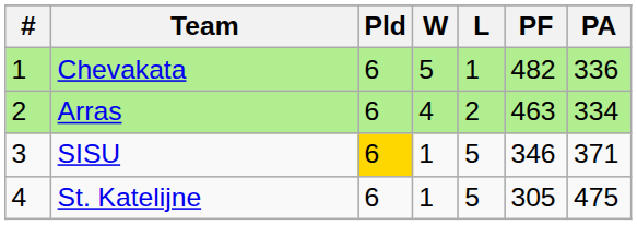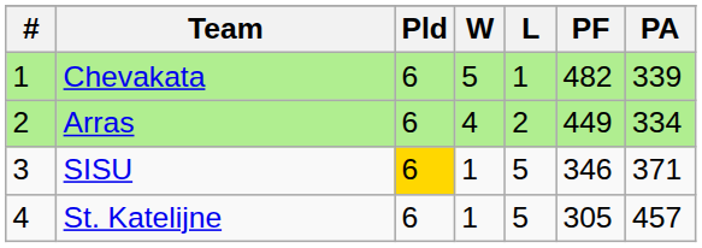 <table class=wikitable>
 <tr align=center>
 </tr>
 <tr>
 <th width=20>#</th>
 <th width=175>Team</th>
 <th width=20>Pld</th>
 <th width=20>W</th>
 <th width=20>L</th>
 <th width=30>PF</th>
 <th width=30>PA</th>
 </tr>
 <tr bgcolor=B0EE90>
 <td>1</td>
 <td align="left"> <a href='#'>Chevakata</a></td>
 <td>6</td>
 <td>5</td>
 <td>1</td>
 <td>482</td>
-<td>336</td>
+<td>339</td>
 </tr>
 <tr bgcolor=B0EE90>
 <td>2</td>
 <td align="left"> <a href='#'>Arras</a></td>
 <td>6</td>
 <td>4</td>
 <td>2</td>
-<td>463</td>
+<td>449</td>
 <td>334</td>
 </tr>
 <tr>
 <td>3</td>
 <td align="left"> <a href='#'>SISU</a></td>
 <td style="background: gold;">6</td>
 <td>1</td>
 <td>5</td>
 <td>346</td>
 <td>371</td>
 </tr>
 <tr>
 <td>4</td>
 <td align="left"> <a href='#'>St. Katelijne</a></td>
 <td>6</td>
 <td>1</td>
 <td>5</td>
 <td>305</td>
-<td>475</td>
+<td>457</td>
 </tr>
 </table>
